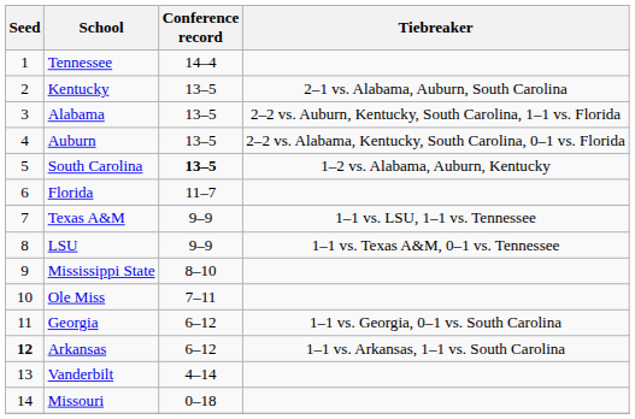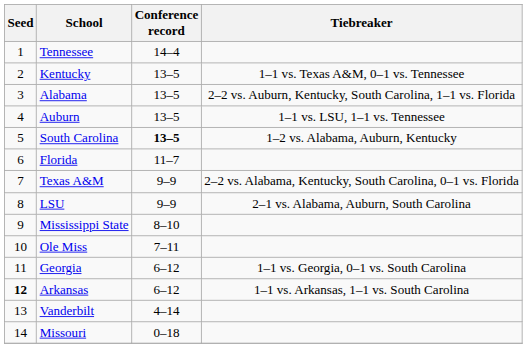 <table class="wikitable" style="white-space:nowrap; font-size:95%; text-align:center">
 <tr>
 <th>Seed</th>
 <th>School</th>
 <th>Conference<br>record</th>
 <th>Tiebreaker</th>
 </tr>
 <tr>
 <td>1</td>
 <td align=left><a href='#'>Tennessee</a></td>
 <td>14–4</td>
 <td></td>
 </tr>
 <tr>
 <td>2</td>
 <td align=left><a href='#'>Kentucky</a></td>
 <td>13–5</td>
-<td>2–1 vs. Alabama, Auburn, South Carolina</td>
+<td>1–1 vs. Texas A&M, 0–1 vs. Tennessee</td>
 </tr>
 <tr>
 <td>3</td>
 <td align=left><a href='#'>Alabama</a></td>
 <td>13–5</td>
 <td>2–2 vs. Auburn, Kentucky, South Carolina, 1–1 vs. Florida</td>
 </tr>
 <tr>
 <td>4</td>
 <td align=left><a href='#'>Auburn</a></td>
 <td>13–5</td>
-<td>2–2 vs. Alabama, Kentucky, South Carolina, 0–1 vs. Florida</td>
+<td>1–1 vs. LSU, 1–1 vs. Tennessee</td>
 </tr>
 <tr>
 <td>5</td>
 <td align=left><a href='#'>South Carolina</a></td>
 <td><strong>13–5</strong></td>
 <td>1–2 vs. Alabama, Auburn, Kentucky</td>
 </tr>
 <tr>
 <td>6</td>
 <td align=left><a href='#'>Florida</a></td>
 <td>11–7</td>
 <td></td>
 </tr>
 <tr>
 <td>7</td>
 <td align=left><a href='#'>Texas A&M</a></td>
 <td>9–9</td>
-<td>1–1 vs. LSU, 1–1 vs. Tennessee</td>
+<td>2–2 vs. Alabama, Kentucky, South Carolina, 0–1 vs. Florida</td>
 </tr>
 <tr>
 <td>8</td>
 <td align=left><a href='#'>LSU</a></td>
 <td>9–9</td>
-<td>1–1 vs. Texas A&M, 0–1 vs. Tennessee</td>
+<td>2–1 vs. Alabama, Auburn, South Carolina</td>
 </tr>
 <tr>
 <td>9</td>
 <td align=left><a href='#'>Mississippi State</a></td>
 <td>8–10</td>
 <td></td>
 </tr>
 <tr>
 <td>10</td>
 <td align=left><a href='#'>Ole Miss</a></td>
 <td>7–11</td>
 <td></td>
 </tr>
 <tr>
 <td>11</td>
 <td align=left><a href='#'>Georgia</a></td>
 <td>6–12</td>
 <td>1–1 vs. Georgia, 0–1 vs. South Carolina</td>
 </tr>
 <tr>
 <td><strong>12</strong></td>
 <td align=left><a href='#'>Arkansas</a></td>
 <td>6–12</td>
 <td>1–1 vs. Arkansas, 1–1 vs. South Carolina</td>
 </tr>
 <tr>
 <td>13</td>
 <td align=left><a href='#'>Vanderbilt</a></td>
 <td>4–14</td>
 <td></td>
 </tr>
 <tr>
 <td>14</td>
 <td align=left><a href='#'>Missouri</a></td>
 <td>0–18</td>
 <td></td>
 </tr>
 <tr>
 </tr>
 </table>
